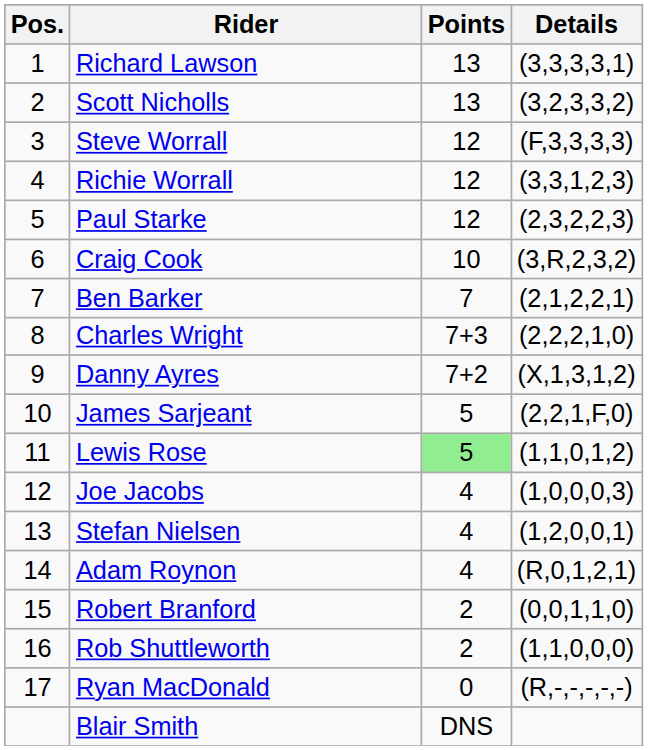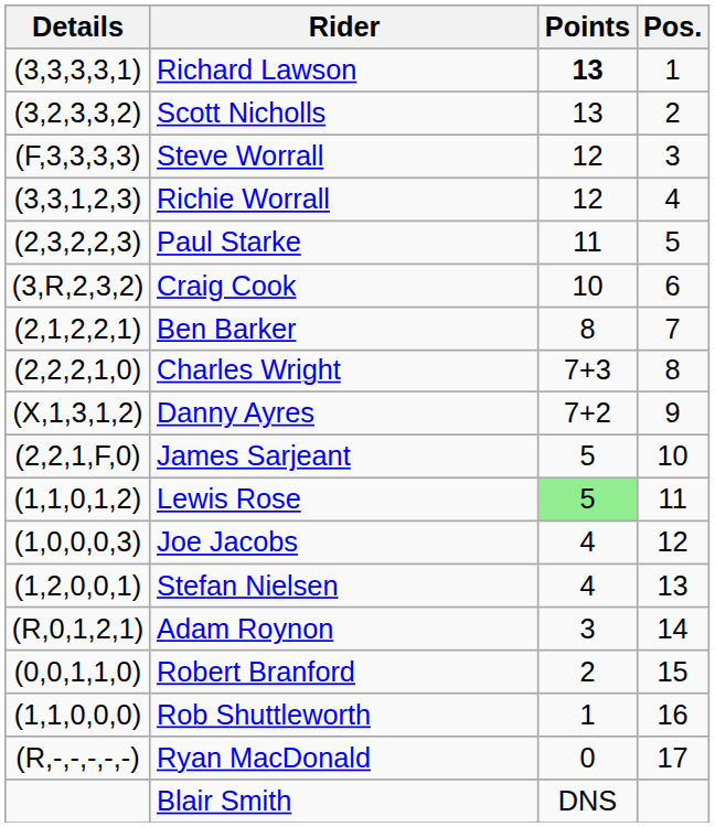 <table class=wikitable style="font-size:93%;">
 <tr>
-<th width=25px>Pos.</th>
+<th width=70px>Details</th>
 <th width=200px>Rider</th>
 <th width=40px>Points</th>
-<th width=70px>Details</th>
+<th width=25px>Pos.</th>
 </tr>
 <tr align=center >
+<td>(3,3,3,3,1)</td>
+<td align=left><a href='#'>Richard Lawson</a></td>
+<td><strong>13</strong></td>
 <td>1</td>
-<td align=left><a href='#'>Richard Lawson</a></td>
-<td>13</td>
-<td>(3,3,3,3,1)</td>
 </tr>
 <tr align=center >
-<td>2</td>
+<td>(3,2,3,3,2)</td>
 <td align=left><a href='#'>Scott Nicholls</a></td>
 <td>13</td>
-<td>(3,2,3,3,2)</td>
+<td>2</td>
 </tr>
 <tr align=center >
-<td>3</td>
+<td>(F,3,3,3,3)</td>
 <td align=left><a href='#'>Steve Worrall</a></td>
 <td>12</td>
-<td>(F,3,3,3,3)</td>
+<td>3</td>
 </tr>
 <tr align=center >
-<td>4</td>
+<td>(3,3,1,2,3)</td>
 <td align=left><a href='#'>Richie Worrall</a></td>
 <td>12</td>
-<td>(3,3,1,2,3)</td>
+<td>4</td>
 </tr>
 <tr align=center >
+<td>(2,3,2,2,3)</td>
+<td align=left><a href='#'>Paul Starke</a></td>
+<td>11</td>
 <td>5</td>
-<td align=left><a href='#'>Paul Starke</a></td>
-<td>12</td>
-<td>(2,3,2,2,3)</td>
 </tr>
 <tr align=center >
-<td>6</td>
+<td>(3,R,2,3,2)</td>
 <td align=left><a href='#'>Craig Cook</a></td>
 <td>10</td>
-<td>(3,R,2,3,2)</td>
+<td>6</td>
 </tr>
 <tr align=center >
+<td>(2,1,2,2,1)</td>
+<td align=left><a href='#'>Ben Barker</a></td>
+<td>8</td>
 <td>7</td>
-<td align=left><a href='#'>Ben Barker</a></td>
-<td>7</td>
-<td>(2,1,2,2,1)</td>
 </tr>
 <tr align=center >
-<td>8</td>
+<td>(2,2,2,1,0)</td>
 <td align=left><a href='#'>Charles Wright</a></td>
 <td>7+3</td>
-<td>(2,2,2,1,0)</td>
+<td>8</td>
 </tr>
 <tr align=center>
-<td>9</td>
+<td>(X,1,3,1,2)</td>
 <td align=left><a href='#'>Danny Ayres</a></td>
 <td>7+2</td>
-<td>(X,1,3,1,2)</td>
+<td>9</td>
 </tr>
 <tr align=center>
-<td>10</td>
+<td>(2,2,1,F,0)</td>
 <td align=left><a href='#'>James Sarjeant</a></td>
 <td>5</td>
-<td>(2,2,1,F,0)</td>
+<td>10</td>
 </tr>
 <tr align=center>
-<td>11</td>
+<td>(1,1,0,1,2)</td>
 <td align=left><a href='#'>Lewis Rose</a></td>
 <td style="background: lightgreen;">5</td>
-<td>(1,1,0,1,2)</td>
+<td>11</td>
 </tr>
 <tr align=center>
-<td>12</td>
+<td>(1,0,0,0,3)</td>
 <td align=left><a href='#'>Joe Jacobs</a></td>
 <td>4</td>
-<td>(1,0,0,0,3)</td>
+<td>12</td>
 </tr>
 <tr align=center>
-<td>13</td>
+<td>(1,2,0,0,1)</td>
 <td align=left><a href='#'>Stefan Nielsen</a></td>
 <td>4</td>
-<td>(1,2,0,0,1)</td>
+<td>13</td>
 </tr>
 <tr align=center>
+<td>(R,0,1,2,1)</td>
+<td align=left><a href='#'>Adam Roynon</a></td>
+<td>3</td>
 <td>14</td>
-<td align=left><a href='#'>Adam Roynon</a></td>
-<td>4</td>
-<td>(R,0,1,2,1)</td>
 </tr>
 <tr align=center>
-<td>15</td>
+<td>(0,0,1,1,0)</td>
 <td align=left><a href='#'>Robert Branford</a></td>
 <td>2</td>
-<td>(0,0,1,1,0)</td>
+<td>15</td>
 </tr>
 <tr align=center>
+<td>(1,1,0,0,0)</td>
+<td align=left><a href='#'>Rob Shuttleworth</a></td>
+<td>1</td>
 <td>16</td>
-<td align=left><a href='#'>Rob Shuttleworth</a></td>
-<td>2</td>
-<td>(1,1,0,0,0)</td>
 </tr>
 <tr align=center>
-<td>17</td>
+<td>(R,-,-,-,-,-)</td>
 <td align=left><a href='#'>Ryan MacDonald</a></td>
 <td>0</td>
-<td>(R,-,-,-,-,-)</td>
+<td>17</td>
 </tr>
 <tr align=center>
 <td></td>
 <td align=left><a href='#'>Blair Smith</a></td>
 <td>DNS</td>
 <td></td>
 </tr>
 </table>
